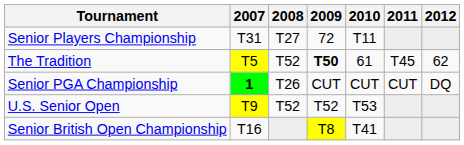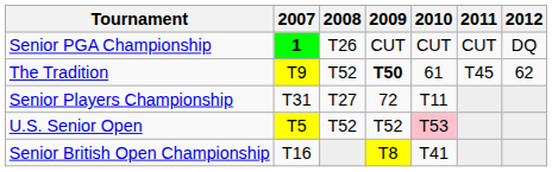 <table class="wikitable" style="font-size:95%;text-align:center;">
 <tr>
 <th>Tournament</th>
 <th>2007</th>
 <th>2008</th>
 <th>2009</th>
 <th>2010</th>
 <th>2011</th>
 <th>2012</th>
 </tr>
 <tr>
+<td align=left><a href='#'>Senior PGA Championship</a></td>
+<td style="background:lime;"><strong>1</strong></td>
+<td>T26</td>
+<td>CUT</td>
+<td>CUT</td>
+<td>CUT</td>
+<td>DQ</td>
+</tr>
+<tr>
+<td align=left><a href='#'>The Tradition</a></td>
+<td style="background:yellow;">T9</td>
+<td>T52</td>
+<td><strong>T50</strong></td>
+<td>61</td>
+<td>T45</td>
+<td>62</td>
+</tr>
+<tr>
 <td align=left><a href='#'>Senior Players Championship</a></td>
 <td>T31</td>
 <td>T27</td>
 <td>72</td>
 <td>T11</td>
 <td style="background:#eeeeee;"></td>
 <td style="background:#eeeeee;"></td>
 </tr>
 <tr>
-<td align=left><a href='#'>The Tradition</a></td>
+<td align=left><a href='#'>U.S. Senior Open</a></td>
 <td style="background:yellow;">T5</td>
 <td>T52</td>
-<td><strong>T50</strong></td>
-<td>61</td>
-<td>T45</td>
-<td>62</td>
-</tr>
-<tr>
-<td align=left><a href='#'>Senior PGA Championship</a></td>
-<td style="background:lime;"><strong>1</strong></td>
-<td>T26</td>
-<td>CUT</td>
-<td>CUT</td>
-<td>CUT</td>
-<td>DQ</td>
-</tr>
-<tr>
-<td align=left><a href='#'>U.S. Senior Open</a></td>
-<td style="background:yellow;">T9</td>
 <td>T52</td>
-<td>T52</td>
-<td>T53</td>
+<td style="background: pink;">T53</td>
 <td style="background:#eeeeee;"></td>
 <td style="background:#eeeeee;"></td>
 </tr>
 <tr>
 <td align=left><a href='#'>Senior British Open Championship</a></td>
 <td>T16</td>
 <td style="background:#eeeeee;"></td>
 <td style="background:yellow;">T8</td>
 <td>T41</td>
 <td style="background:#eeeeee;"></td>
 <td style="background:#eeeeee;"></td>
 </tr>
 </table>
